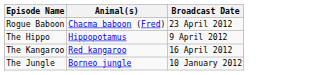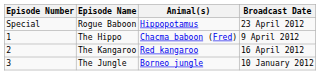 <table class="wikitable">
 <tr>
+<th>Episode Number</th>
 <th>Episode Name</th>
 <th>Animal(s)</th>
 <th>Broadcast Date</th>
 </tr>
 <tr>
+<td>Special</td>
 <td>Rogue Baboon</td>
-<td><a href='#'>Chacma baboon</a> (<a href='#'>Fred</a>)</td>
+<td><a href='#'>Hippopotamus</a></td>
 <td>23 April 2012</td>
 </tr>
 <tr>
+<td>1</td>
 <td>The Hippo</td>
-<td><a href='#'>Hippopotamus</a></td>
+<td><a href='#'>Chacma baboon</a> (<a href='#'>Fred</a>)</td>
 <td>9 April 2012</td>
 </tr>
 <tr>
+<td>2</td>
 <td>The Kangaroo</td>
 <td><a href='#'>Red kangaroo</a></td>
 <td>16 April 2012</td>
 </tr>
 <tr>
+<td>3</td>
 <td>The Jungle</td>
 <td><a href='#'>Borneo jungle</a></td>
 <td>10 January 2012</td>
 </tr>
 </table>
